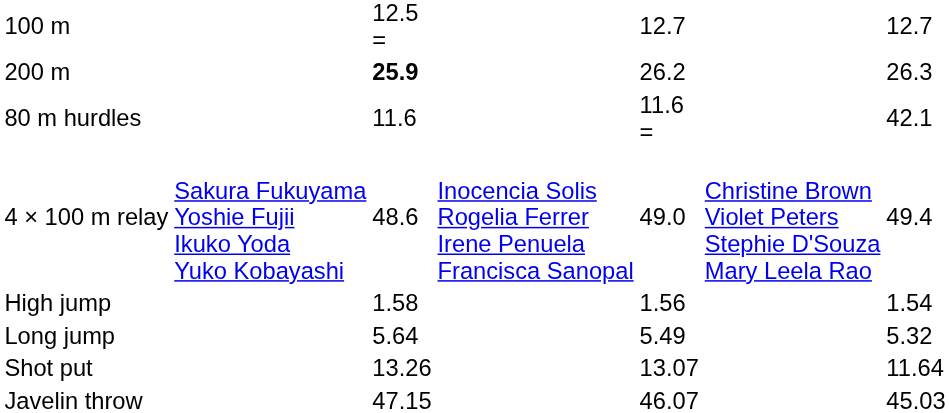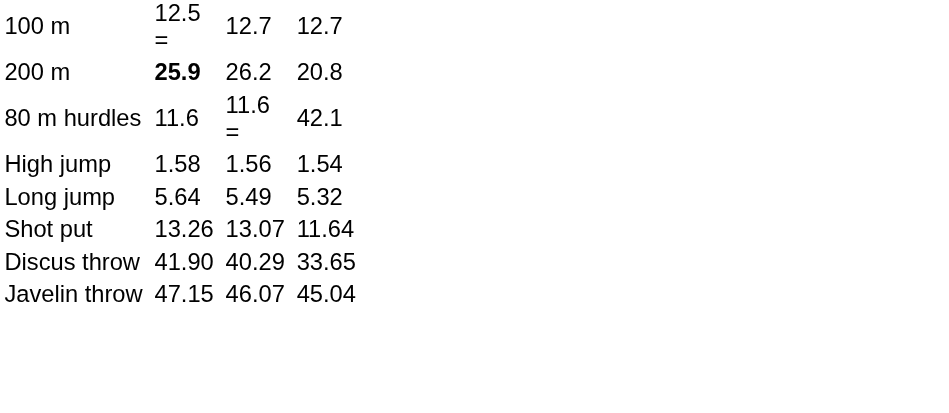 <table>
 <tr>
 <td>100 m<br></td>
 <td></td>
 <td>12.5<br>=</td>
 <td></td>
 <td>12.7</td>
 <td></td>
 <td>12.7</td>
 </tr>
 <tr>
 <td>200 m<br></td>
 <td></td>
 <td><strong>25.9</strong></td>
 <td></td>
 <td>26.2</td>
 <td></td>
-<td>26.3</td>
+<td>20.8</td>
 </tr>
 <tr>
 <td>80 m hurdles<br></td>
 <td></td>
 <td>11.6<br></td>
 <td></td>
 <td>11.6<br>=</td>
 <td></td>
 <td>42.1</td>
-</tr>
-<tr>
-<td>4 × 100 m relay<br></td>
-<td><br><a href='#'>Sakura Fukuyama</a><br><a href='#'>Yoshie Fujii</a><br><a href='#'>Ikuko Yoda</a><br><a href='#'>Yuko Kobayashi</a></td>
-<td>48.6<br></td>
-<td><br><a href='#'>Inocencia Solis</a><br><a href='#'>Rogelia Ferrer</a><br><a href='#'>Irene Penuela</a><br><a href='#'>Francisca Sanopal</a></td>
-<td>49.0</td>
-<td><br><a href='#'>Christine Brown</a><br><a href='#'>Violet Peters</a><br><a href='#'>Stephie D'Souza</a><br><a href='#'>Mary Leela Rao</a></td>
-<td>49.4</td>
 </tr>
 <tr>
 <td>High jump<br></td>
 <td></td>
 <td>1.58<br></td>
 <td></td>
 <td>1.56</td>
 <td></td>
 <td>1.54</td>
 </tr>
 <tr>
 <td>Long jump<br></td>
 <td></td>
 <td>5.64</td>
 <td></td>
 <td>5.49</td>
 <td></td>
 <td>5.32</td>
 </tr>
 <tr>
 <td>Shot put<br></td>
 <td></td>
 <td>13.26<br></td>
 <td></td>
 <td>13.07</td>
 <td></td>
 <td>11.64</td>
 </tr>
 <tr>
+<td>Discus throw<br></td>
+<td></td>
+<td>41.90</td>
+<td></td>
+<td>40.29</td>
+<td></td>
+<td>33.65</td>
+</tr>
+<tr>
 <td>Javelin throw<br></td>
 <td></td>
 <td>47.15<br></td>
 <td></td>
 <td>46.07</td>
 <td></td>
-<td>45.03</td>
+<td>45.04</td>
 </tr>
 </table>
